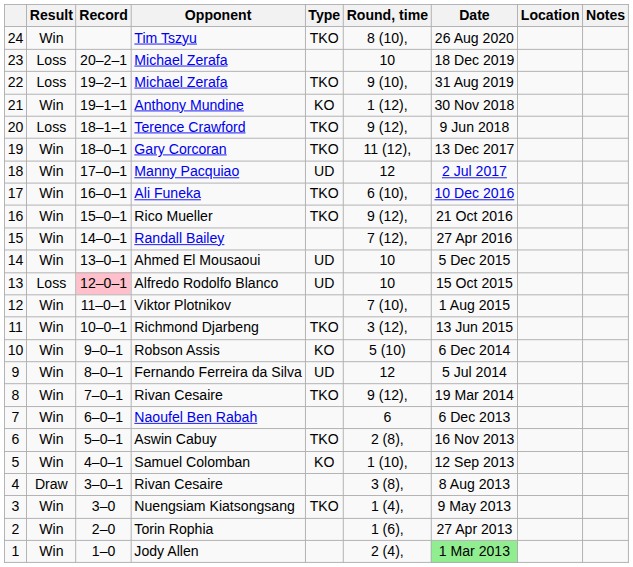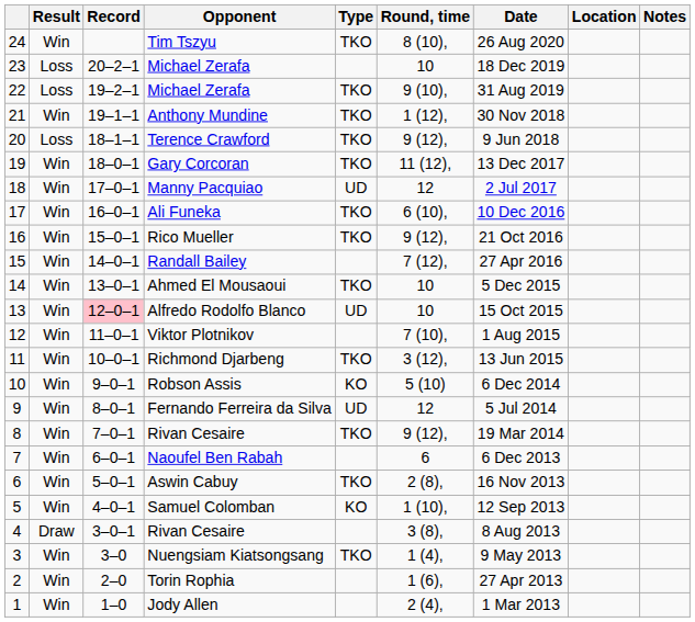 <table class="wikitable" style="text-align:center">
 <tr>
 <th></th>
 <th>Result</th>
 <th>Record</th>
 <th>Opponent</th>
 <th>Type</th>
 <th>Round, time</th>
 <th>Date</th>
 <th>Location</th>
 <th>Notes</th>
 </tr>
 <tr>
 <td>24</td>
 <td>Win</td>
 <td></td>
 <td style="text-align:left;"><a href='#'>Tim Tszyu</a></td>
 <td>TKO</td>
 <td>8 (10), </td>
 <td>26 Aug 2020</td>
 <td style="text-align:left;"></td>
 <td align=left></td>
 </tr>
 <tr>
 <td>23</td>
 <td>Loss</td>
 <td>20–2–1</td>
 <td style="text-align:left;"><a href='#'>Michael Zerafa</a></td>
 <td></td>
 <td>10</td>
 <td>18 Dec 2019</td>
 <td style="text-align:left;"></td>
 <td style="text-align:left;"></td>
 </tr>
 <tr>
 <td>22</td>
 <td>Loss</td>
 <td>19–2–1</td>
 <td style="text-align:left;"><a href='#'>Michael Zerafa</a></td>
 <td>TKO</td>
 <td>9 (10), </td>
 <td>31 Aug 2019</td>
 <td style="text-align:left;"></td>
 <td style="text-align:left;"></td>
 </tr>
 <tr>
 <td>21</td>
 <td>Win</td>
 <td>19–1–1</td>
 <td style="text-align:left;"><a href='#'>Anthony Mundine</a></td>
-<td>KO</td>
+<td>TKO</td>
 <td>1 (12), </td>
 <td>30 Nov 2018</td>
 <td style="text-align:left;"></td>
 <td style="text-align:left;"></td>
 </tr>
 <tr>
 <td>20</td>
 <td>Loss</td>
 <td>18–1–1</td>
 <td style="text-align:left;"><a href='#'>Terence Crawford</a></td>
 <td>TKO</td>
 <td>9 (12), </td>
 <td>9 Jun 2018</td>
 <td style="text-align:left;"></td>
 <td style="text-align:left;"></td>
 </tr>
 <tr>
 <td>19</td>
 <td>Win</td>
 <td>18–0–1</td>
 <td style="text-align:left;"><a href='#'>Gary Corcoran</a></td>
 <td>TKO</td>
 <td>11 (12), </td>
 <td>13 Dec 2017</td>
 <td style="text-align:left;"></td>
 <td style="text-align:left;"></td>
 </tr>
 <tr>
 <td>18</td>
 <td>Win</td>
 <td>17–0–1</td>
 <td style="text-align:left;"><a href='#'>Manny Pacquiao</a></td>
 <td>UD</td>
 <td>12</td>
 <td><a href='#'>2 Jul 2017</a></td>
 <td style="text-align:left;"></td>
 <td style="text-align:left;"></td>
 </tr>
 <tr>
 <td>17</td>
 <td>Win</td>
 <td>16–0–1</td>
 <td style="text-align:left;"><a href='#'>Ali Funeka</a></td>
 <td>TKO</td>
 <td>6 (10), </td>
 <td><a href='#'>10 Dec 2016</a></td>
 <td style="text-align:left;"></td>
 <td style="text-align:left;"></td>
 </tr>
 <tr>
 <td>16</td>
 <td>Win</td>
 <td>15–0–1</td>
 <td style="text-align:left;">Rico Mueller</td>
 <td>TKO</td>
 <td>9 (12), </td>
 <td>21 Oct 2016</td>
 <td style="text-align:left;"></td>
 <td style="text-align:left;"></td>
 </tr>
 <tr>
 <td>15</td>
 <td>Win</td>
 <td>14–0–1</td>
 <td style="text-align:left;"><a href='#'>Randall Bailey</a></td>
 <td></td>
 <td>7 (12), </td>
 <td>27 Apr 2016</td>
 <td style="text-align:left;"></td>
 <td style="text-align:left;"></td>
 </tr>
 <tr>
 <td>14</td>
 <td>Win</td>
 <td>13–0–1</td>
 <td style="text-align:left;">Ahmed El Mousaoui</td>
-<td>UD</td>
+<td>TKO</td>
 <td>10</td>
 <td>5 Dec 2015</td>
 <td style="text-align:left;"></td>
 <td style="text-align:left;"></td>
 </tr>
 <tr>
 <td>13</td>
-<td>Loss</td>
+<td>Win</td>
 <td style="background: pink;">12–0–1</td>
 <td style="text-align:left;">Alfredo Rodolfo Blanco</td>
 <td>UD</td>
 <td>10</td>
 <td>15 Oct 2015</td>
 <td style="text-align:left;"></td>
 <td style="text-align:left;"></td>
 </tr>
 <tr>
 <td>12</td>
 <td>Win</td>
 <td>11–0–1</td>
 <td style="text-align:left;">Viktor Plotnikov</td>
 <td></td>
 <td>7 (10), </td>
 <td>1 Aug 2015</td>
 <td style="text-align:left;"></td>
 <td style="text-align:left;"></td>
 </tr>
 <tr>
 <td>11</td>
 <td>Win</td>
 <td>10–0–1</td>
 <td style="text-align:left;">Richmond Djarbeng</td>
 <td>TKO</td>
 <td>3 (12), </td>
 <td>13 Jun 2015</td>
 <td style="text-align:left;"></td>
 <td style="text-align:left;"></td>
 </tr>
 <tr>
 <td>10</td>
 <td>Win</td>
 <td>9–0–1</td>
 <td style="text-align:left;">Robson Assis</td>
 <td>KO</td>
 <td>5 (10)</td>
 <td>6 Dec 2014</td>
 <td style="text-align:left;"></td>
 <td style="text-align:left;"></td>
 </tr>
 <tr>
 <td>9</td>
 <td>Win</td>
 <td>8–0–1</td>
 <td style="text-align:left;">Fernando Ferreira da Silva</td>
 <td>UD</td>
 <td>12</td>
 <td>5 Jul 2014</td>
 <td style="text-align:left;"></td>
 <td style="text-align:left;"></td>
 </tr>
 <tr>
 <td>8</td>
 <td>Win</td>
 <td>7–0–1</td>
 <td style="text-align:left;">Rivan Cesaire</td>
 <td>TKO</td>
 <td>9 (12), </td>
 <td>19 Mar 2014</td>
 <td style="text-align:left;"></td>
 <td style="text-align:left;"></td>
 </tr>
 <tr>
 <td>7</td>
 <td>Win</td>
 <td>6–0–1</td>
 <td style="text-align:left;"><a href='#'>Naoufel Ben Rabah</a></td>
 <td></td>
 <td>6</td>
 <td>6 Dec 2013</td>
 <td style="text-align:left;"></td>
 <td></td>
 </tr>
 <tr>
 <td>6</td>
 <td>Win</td>
 <td>5–0–1</td>
 <td style="text-align:left;">Aswin Cabuy</td>
 <td>TKO</td>
 <td>2 (8), </td>
 <td>16 Nov 2013</td>
 <td style="text-align:left;"></td>
 <td></td>
 </tr>
 <tr>
 <td>5</td>
 <td>Win</td>
 <td>4–0–1</td>
 <td style="text-align:left;">Samuel Colomban</td>
 <td>KO</td>
 <td>1 (10), </td>
 <td>12 Sep 2013</td>
 <td style="text-align:left;"></td>
 <td style="text-align:left;"></td>
 </tr>
 <tr>
 <td>4</td>
 <td>Draw</td>
 <td>3–0–1</td>
 <td style="text-align:left;">Rivan Cesaire</td>
 <td></td>
 <td>3 (8), </td>
 <td>8 Aug 2013</td>
 <td style="text-align:left;"></td>
 <td style="text-align:left;"></td>
 </tr>
 <tr>
 <td>3</td>
 <td>Win</td>
 <td>3–0</td>
 <td style="text-align:left;">Nuengsiam Kiatsongsang</td>
 <td>TKO</td>
 <td>1 (4), </td>
 <td>9 May 2013</td>
 <td style="text-align:left;"></td>
 <td></td>
 </tr>
 <tr>
 <td>2</td>
 <td>Win</td>
 <td>2–0</td>
 <td style="text-align:left;">Torin Rophia</td>
 <td></td>
 <td>1 (6), </td>
 <td>27 Apr 2013</td>
 <td style="text-align:left;"></td>
 <td></td>
 </tr>
 <tr>
 <td>1</td>
 <td>Win</td>
 <td>1–0</td>
 <td style="text-align:left;">Jody Allen</td>
 <td></td>
 <td>2 (4), </td>
-<td style="background: lightgreen;">1 Mar 2013</td>
+<td>1 Mar 2013</td>
 <td style="text-align:left;"></td>
 <td></td>
 </tr>
 </table>
